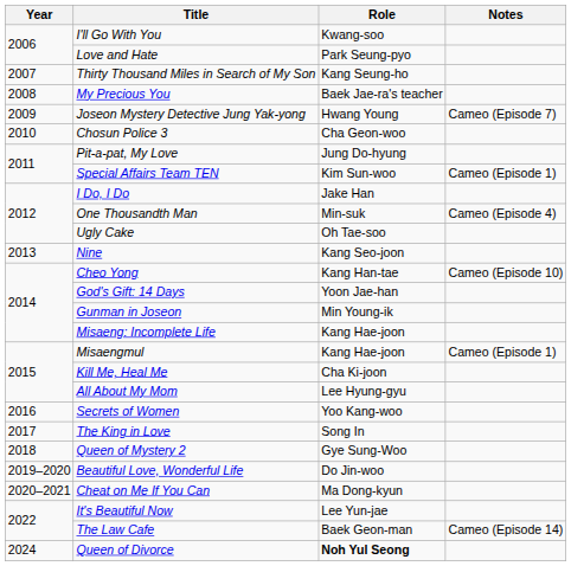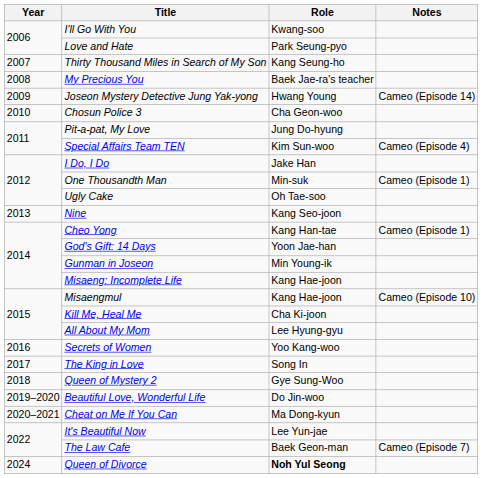 <table class="wikitable">
 <tr>
 <th>Year</th>
 <th>Title</th>
 <th>Role</th>
 <th>Notes</th>
 </tr>
 <tr>
 <td rowspan="2">2006</td>
 <td><em>I'll Go With You</em></td>
 <td>Kwang-soo</td>
 <td></td>
 </tr>
 <tr>
 <td><em>Love and Hate</em></td>
 <td>Park Seung-pyo</td>
 <td></td>
 </tr>
 <tr>
 <td>2007</td>
 <td><em>Thirty Thousand Miles in Search of My Son</em></td>
 <td>Kang Seung-ho</td>
 <td></td>
 </tr>
 <tr>
 <td>2008</td>
 <td><em><a href='#'>My Precious You</a></em></td>
 <td>Baek Jae-ra's teacher</td>
 <td></td>
 </tr>
 <tr>
 <td>2009</td>
 <td><em>Joseon Mystery Detective Jung Yak-yong</em></td>
 <td>Hwang Young</td>
-<td>Cameo (Episode 7)</td>
+<td>Cameo (Episode 14)</td>
 </tr>
 <tr>
 <td>2010</td>
 <td><em>Chosun Police 3</em></td>
 <td>Cha Geon-woo</td>
 <td></td>
 </tr>
 <tr>
 <td rowspan="2">2011</td>
 <td><em>Pit-a-pat, My Love</em></td>
 <td>Jung Do-hyung</td>
 <td></td>
 </tr>
 <tr>
 <td><em><a href='#'>Special Affairs Team TEN</a></em></td>
 <td>Kim Sun-woo</td>
-<td>Cameo (Episode 1)</td>
+<td>Cameo (Episode 4)</td>
 </tr>
 <tr>
 <td rowspan="3">2012</td>
 <td><em><a href='#'>I Do, I Do</a></em></td>
 <td>Jake Han</td>
 <td></td>
 </tr>
 <tr>
 <td><em>One Thousandth Man</em></td>
 <td>Min-suk</td>
-<td>Cameo (Episode 4)</td>
+<td>Cameo (Episode 1)</td>
 </tr>
 <tr>
 <td><em>Ugly Cake</em></td>
 <td>Oh Tae-soo</td>
 <td></td>
 </tr>
 <tr>
 <td>2013</td>
 <td><em><a href='#'>Nine</a></em></td>
 <td>Kang Seo-joon</td>
 <td></td>
 </tr>
 <tr>
 <td rowspan="4">2014</td>
 <td><em><a href='#'>Cheo Yong</a></em></td>
 <td>Kang Han-tae</td>
-<td>Cameo (Episode 10)</td>
+<td>Cameo (Episode 1)</td>
 </tr>
 <tr>
 <td><em><a href='#'>God's Gift: 14 Days</a></em></td>
 <td>Yoon Jae-han</td>
 <td></td>
 </tr>
 <tr>
 <td><em><a href='#'>Gunman in Joseon</a></em></td>
 <td>Min Young-ik</td>
 <td></td>
 </tr>
 <tr>
 <td><em><a href='#'>Misaeng: Incomplete Life</a></em></td>
 <td>Kang Hae-joon</td>
 <td></td>
 </tr>
 <tr>
 <td rowspan="3">2015</td>
 <td><em>Misaengmul</em></td>
 <td>Kang Hae-joon</td>
-<td>Cameo (Episode 1)</td>
+<td>Cameo (Episode 10)</td>
 </tr>
 <tr>
 <td><em><a href='#'>Kill Me, Heal Me</a></em></td>
 <td>Cha Ki-joon</td>
 <td></td>
 </tr>
 <tr>
 <td><em><a href='#'>All About My Mom</a></em></td>
 <td>Lee Hyung-gyu</td>
 <td></td>
 </tr>
 <tr>
 <td>2016</td>
 <td><em><a href='#'>Secrets of Women</a></em></td>
 <td>Yoo Kang-woo</td>
 <td></td>
 </tr>
 <tr>
 <td>2017</td>
 <td><em><a href='#'>The King in Love</a></em></td>
 <td>Song In</td>
 <td></td>
 </tr>
 <tr>
 <td>2018</td>
 <td><em><a href='#'>Queen of Mystery 2</a></em></td>
 <td>Gye Sung-Woo</td>
 <td></td>
 </tr>
 <tr>
 <td>2019–2020</td>
 <td><em><a href='#'>Beautiful Love, Wonderful Life</a></em></td>
 <td>Do Jin-woo</td>
 <td></td>
 </tr>
 <tr>
 <td>2020–2021</td>
 <td><em><a href='#'>Cheat on Me If You Can</a></em></td>
 <td>Ma Dong-kyun</td>
 <td></td>
 </tr>
 <tr>
 <td rowspan=2>2022</td>
 <td><em><a href='#'>It's Beautiful Now</a></em></td>
 <td>Lee Yun-jae</td>
 <td></td>
 </tr>
 <tr>
 <td><em><a href='#'>The Law Cafe</a></em></td>
 <td>Baek Geon-man</td>
-<td>Cameo (Episode 14)</td>
+<td>Cameo (Episode 7)</td>
 </tr>
 <tr>
 <td>2024</td>
 <td><em><a href='#'>Queen of Divorce</a></em></td>
 <td><strong>Noh Yul Seong</strong></td>
 <td></td>
 </tr>
 </table>
